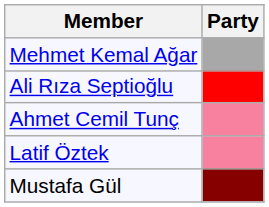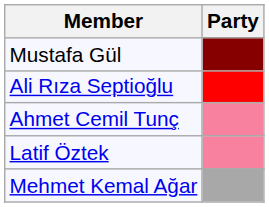 <table class=wikitable style="border:1px solid #8888aa; background-color:#f7f8ff; padding:0px; font-size:90%;">
 <tr>
 <th>Member</th>
 <th>Party</th>
 </tr>
 <tr>
-<td><a href='#'>Mehmet Kemal Ağar</a></td>
-<td style="background: #a8a8a8"></td>
+<td>Mustafa Gül</td>
+<td style="background: #870000"></td>
 </tr>
 <tr>
 <td><a href='#'>Ali Rıza Septioğlu</a></td>
 <td style="background: #ff0000"></td>
 </tr>
 <tr>
 <td><a href='#'>Ahmet Cemil Tunç</a></td>
 <td style="background: #F7819F"></td>
 </tr>
 <tr>
 <td><a href='#'>Latif Öztek</a></td>
 <td style="background: #F7819F"></td>
 </tr>
 <tr>
-<td>Mustafa Gül</td>
-<td style="background: #870000"></td>
+<td><a href='#'>Mehmet Kemal Ağar</a></td>
+<td style="background: #a8a8a8"></td>
 </tr>
 </table>
